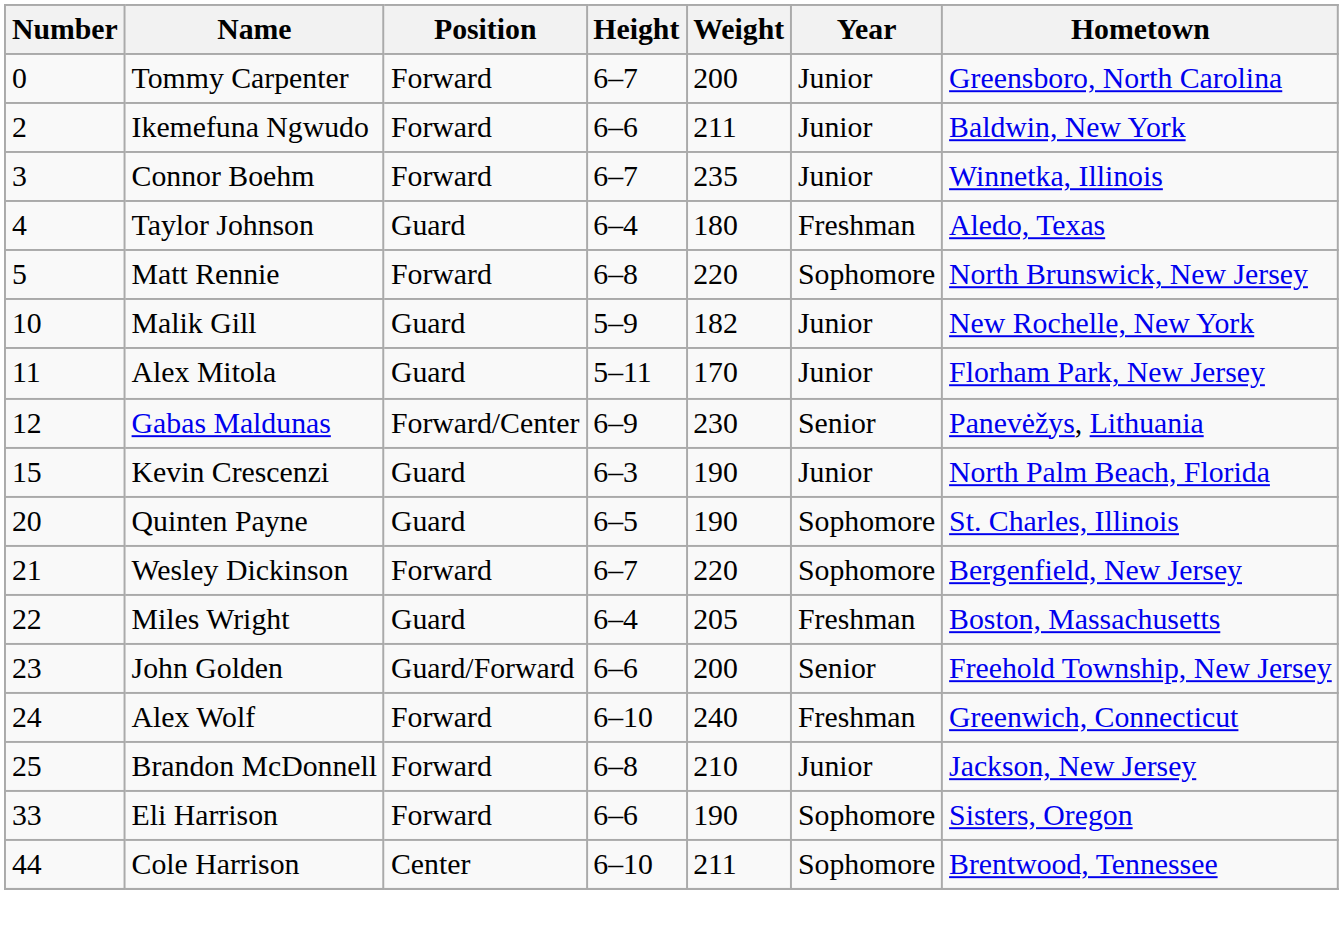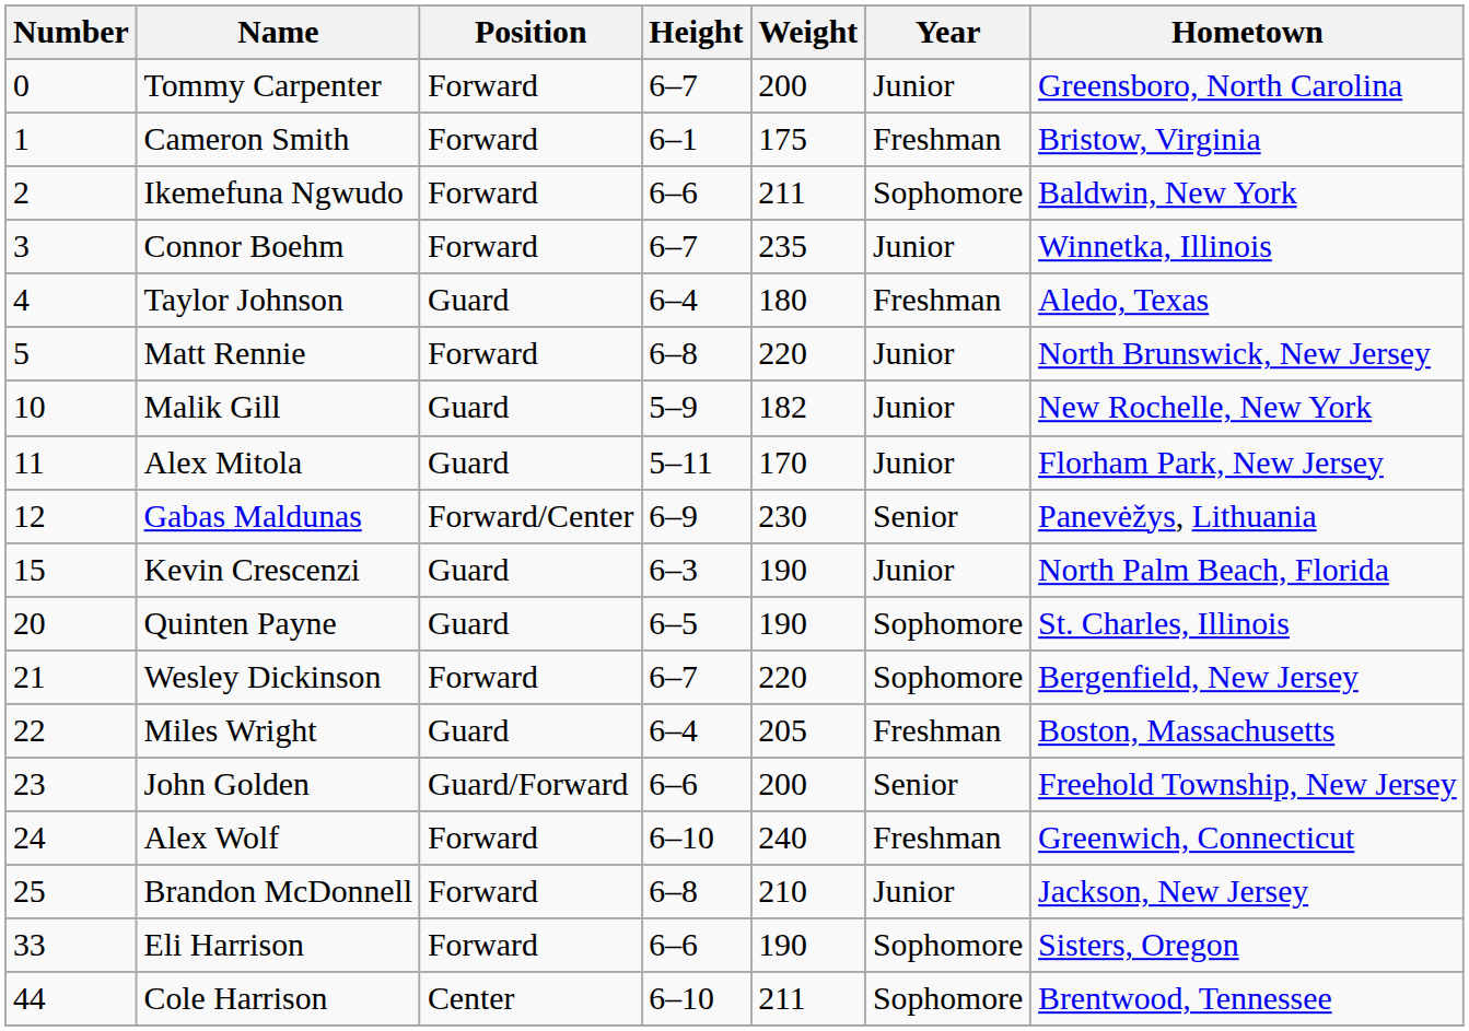 <table class="wikitable" style="font-size: 95%;">
 <tr>
 <th>Number</th>
 <th>Name</th>
 <th>Position</th>
 <th>Height</th>
 <th>Weight</th>
 <th>Year</th>
 <th>Hometown</th>
 </tr>
 <tr>
 <td>0</td>
 <td>Tommy Carpenter</td>
 <td>Forward</td>
 <td>6–7</td>
 <td>200</td>
 <td>Junior</td>
 <td><a href='#'>Greensboro, North Carolina</a></td>
 </tr>
 <tr>
+<td>1</td>
+<td>Cameron Smith</td>
+<td>Forward</td>
+<td>6–1</td>
+<td>175</td>
+<td>Freshman</td>
+<td><a href='#'>Bristow, Virginia</a></td>
+</tr>
+<tr>
 <td>2</td>
 <td>Ikemefuna Ngwudo</td>
 <td>Forward</td>
 <td>6–6</td>
 <td>211</td>
-<td>Junior</td>
+<td>Sophomore</td>
 <td><a href='#'>Baldwin, New York</a></td>
 </tr>
 <tr>
 <td>3</td>
 <td>Connor Boehm</td>
 <td>Forward</td>
 <td>6–7</td>
 <td>235</td>
 <td>Junior</td>
 <td><a href='#'>Winnetka, Illinois</a></td>
 </tr>
 <tr>
 <td>4</td>
 <td>Taylor Johnson</td>
 <td>Guard</td>
 <td>6–4</td>
 <td>180</td>
 <td>Freshman</td>
 <td><a href='#'>Aledo, Texas</a></td>
 </tr>
 <tr>
 <td>5</td>
 <td>Matt Rennie</td>
 <td>Forward</td>
 <td>6–8</td>
 <td>220</td>
-<td>Sophomore</td>
+<td>Junior</td>
 <td><a href='#'>North Brunswick, New Jersey</a></td>
 </tr>
 <tr>
 <td>10</td>
 <td>Malik Gill</td>
 <td>Guard</td>
 <td>5–9</td>
 <td>182</td>
 <td>Junior</td>
 <td><a href='#'>New Rochelle, New York</a></td>
 </tr>
 <tr>
 <td>11</td>
 <td>Alex Mitola</td>
 <td>Guard</td>
 <td>5–11</td>
 <td>170</td>
 <td>Junior</td>
 <td><a href='#'>Florham Park, New Jersey</a></td>
 </tr>
 <tr>
 <td>12</td>
 <td><a href='#'>Gabas Maldunas</a></td>
 <td>Forward/Center</td>
 <td>6–9</td>
 <td>230</td>
 <td>Senior</td>
 <td><a href='#'>Panevėžys</a>, <a href='#'>Lithuania</a></td>
 </tr>
 <tr>
 <td>15</td>
 <td>Kevin Crescenzi</td>
 <td>Guard</td>
 <td>6–3</td>
 <td>190</td>
 <td>Junior</td>
 <td><a href='#'>North Palm Beach, Florida</a></td>
 </tr>
 <tr>
 <td>20</td>
 <td>Quinten Payne</td>
 <td>Guard</td>
 <td>6–5</td>
 <td>190</td>
 <td>Sophomore</td>
 <td><a href='#'>St. Charles, Illinois</a></td>
 </tr>
 <tr>
 <td>21</td>
 <td>Wesley Dickinson</td>
 <td>Forward</td>
 <td>6–7</td>
 <td>220</td>
 <td>Sophomore</td>
 <td><a href='#'>Bergenfield, New Jersey</a></td>
 </tr>
 <tr>
 <td>22</td>
 <td>Miles Wright</td>
 <td>Guard</td>
 <td>6–4</td>
 <td>205</td>
 <td>Freshman</td>
 <td><a href='#'>Boston, Massachusetts</a></td>
 </tr>
 <tr>
 <td>23</td>
 <td>John Golden</td>
 <td>Guard/Forward</td>
 <td>6–6</td>
 <td>200</td>
 <td>Senior</td>
 <td><a href='#'>Freehold Township, New Jersey</a></td>
 </tr>
 <tr>
 <td>24</td>
 <td>Alex Wolf</td>
 <td>Forward</td>
 <td>6–10</td>
 <td>240</td>
 <td>Freshman</td>
 <td><a href='#'>Greenwich, Connecticut</a></td>
 </tr>
 <tr>
 <td>25</td>
 <td>Brandon McDonnell</td>
 <td>Forward</td>
 <td>6–8</td>
 <td>210</td>
 <td>Junior</td>
 <td><a href='#'>Jackson, New Jersey</a></td>
 </tr>
 <tr>
 <td>33</td>
 <td>Eli Harrison</td>
 <td>Forward</td>
 <td>6–6</td>
 <td>190</td>
 <td>Sophomore</td>
 <td><a href='#'>Sisters, Oregon</a></td>
 </tr>
 <tr>
 <td>44</td>
 <td>Cole Harrison</td>
 <td>Center</td>
 <td>6–10</td>
 <td>211</td>
 <td>Sophomore</td>
 <td><a href='#'>Brentwood, Tennessee</a></td>
 </tr>
 <tr>
 </tr>
 </table>
